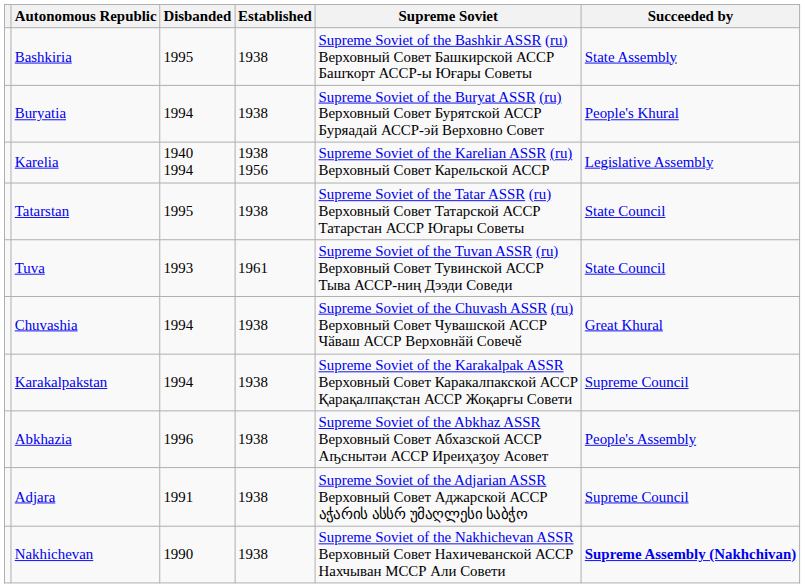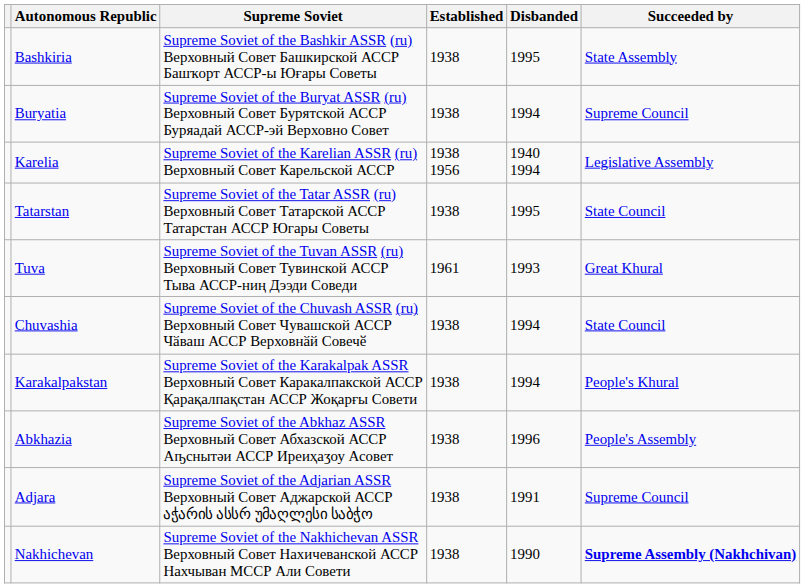 <table class="wikitable sortable">
 <tr>
 <th class="unsortable"></th>
 <th>Autonomous Republic</th>
+<th>Supreme Soviet</th>
+<th>Established</th>
 <th>Disbanded</th>
-<th>Established</th>
-<th>Supreme Soviet</th>
 <th>Succeeded by</th>
 </tr>
 <tr>
 <td></td>
 <td> <a href='#'>Bashkiria</a></td>
+<td><a href='#'>Supreme Soviet of the Bashkir ASSR</a> <a href='#'>(ru)</a><br>Верховный Совет Башкирской АССР<br>Башҡорт АССР-ы Юғары Советы</td>
+<td>1938</td>
 <td>1995</td>
-<td>1938</td>
-<td><a href='#'>Supreme Soviet of the Bashkir ASSR</a> <a href='#'>(ru)</a><br>Верховный Совет Башкирской АССР<br>Башҡорт АССР-ы Юғары Советы</td>
 <td> <a href='#'>State Assembly</a></td>
 </tr>
 <tr>
 <td></td>
 <td> <a href='#'>Buryatia</a></td>
+<td><a href='#'>Supreme Soviet of the Buryat ASSR</a> <a href='#'>(ru)</a><br>Верховный Совет Бурятской АССР<br>Буряадай АССР-эй Верховно Совет</td>
+<td>1938</td>
 <td>1994</td>
-<td>1938</td>
-<td><a href='#'>Supreme Soviet of the Buryat ASSR</a> <a href='#'>(ru)</a><br>Верховный Совет Бурятской АССР<br>Буряадай АССР-эй Верховно Совет</td>
-<td> <a href='#'>People's Khural</a></td>
+<td> <a href='#'>Supreme Council</a></td>
 </tr>
 <tr>
 <td></td>
 <td> <a href='#'>Karelia</a></td>
+<td><a href='#'>Supreme Soviet of the Karelian ASSR</a> <a href='#'>(ru)</a><br>Верховный Совет Карельской АССР</td>
+<td>1938<br>1956</td>
 <td>1940<br>1994</td>
-<td>1938<br>1956</td>
-<td><a href='#'>Supreme Soviet of the Karelian ASSR</a> <a href='#'>(ru)</a><br>Верховный Совет Карельской АССР</td>
 <td> <a href='#'>Legislative Assembly</a></td>
 </tr>
 <tr>
 <td></td>
 <td> <a href='#'>Tatarstan</a></td>
+<td><a href='#'>Supreme Soviet of the Tatar ASSR</a> <a href='#'>(ru)</a><br>Верховный Совет Татарской АССР<br>Татарстан АССР Югары Советы</td>
+<td>1938</td>
 <td>1995</td>
-<td>1938</td>
-<td><a href='#'>Supreme Soviet of the Tatar ASSR</a> <a href='#'>(ru)</a><br>Верховный Совет Татарской АССР<br>Татарстан АССР Югары Советы</td>
 <td> <a href='#'>State Council</a></td>
 </tr>
 <tr>
 <td></td>
 <td> <a href='#'>Tuva</a></td>
+<td><a href='#'>Supreme Soviet of the Tuvan ASSR</a> <a href='#'>(ru)</a><br>Верховный Совет Тувинской АССР<br>Тыва АССР-ниң Дээди Соведи</td>
+<td>1961</td>
 <td>1993</td>
-<td>1961</td>
-<td><a href='#'>Supreme Soviet of the Tuvan ASSR</a> <a href='#'>(ru)</a><br>Верховный Совет Тувинской АССР<br>Тыва АССР-ниң Дээди Соведи</td>
+<td> <a href='#'>Great Khural</a></td>
+</tr>
+<tr>
+<td></td>
+<td> <a href='#'>Chuvashia</a></td>
+<td><a href='#'>Supreme Soviet of the Chuvash ASSR</a> <a href='#'>(ru)</a><br>Верховный Совет Чувашской АССР<br>Чӑваш АССР Верховнӑй Совечӗ</td>
+<td>1938</td>
+<td>1994</td>
 <td> <a href='#'>State Council</a></td>
 </tr>
 <tr>
 <td></td>
-<td> <a href='#'>Chuvashia</a></td>
+<td> <a href='#'>Karakalpakstan</a></td>
+<td><a href='#'>Supreme Soviet of the Karakalpak ASSR</a><br>Верховный Совет Каракалпакской АССР<br>Қарақалпақстан АССР Жоқарғы Совети</td>
+<td>1938</td>
 <td>1994</td>
-<td>1938</td>
-<td><a href='#'>Supreme Soviet of the Chuvash ASSR</a> <a href='#'>(ru)</a><br>Верховный Совет Чувашской АССР<br>Чӑваш АССР Верховнӑй Совечӗ</td>
-<td> <a href='#'>Great Khural</a></td>
-</tr>
-<tr>
-<td></td>
-<td> <a href='#'>Karakalpakstan</a></td>
-<td>1994</td>
-<td>1938</td>
-<td><a href='#'>Supreme Soviet of the Karakalpak ASSR</a><br>Верховный Совет Каракалпакской АССР<br>Қарақалпақстан АССР Жоқарғы Совети</td>
-<td> <a href='#'>Supreme Council</a></td>
+<td> <a href='#'>People's Khural</a></td>
 </tr>
 <tr>
 <td></td>
 <td> <a href='#'>Abkhazia</a></td>
+<td><a href='#'>Supreme Soviet of the Abkhaz ASSR</a><br>Верховный Совет Абхазской АССР<br>Аҧснытәи АССР Иреиҳаӡоу Асовет</td>
+<td>1938</td>
 <td>1996</td>
-<td>1938</td>
-<td><a href='#'>Supreme Soviet of the Abkhaz ASSR</a><br>Верховный Совет Абхазской АССР<br>Аҧснытәи АССР Иреиҳаӡоу Асовет</td>
 <td> <a href='#'>People's Assembly</a></td>
 </tr>
 <tr>
 <td></td>
 <td> <a href='#'>Adjara</a></td>
+<td><a href='#'>Supreme Soviet of the Adjarian ASSR</a><br>Верховный Совет Аджарской АССР<br>აჭარის ასსრ უმაღლესი საბჭო</td>
+<td>1938</td>
 <td>1991</td>
-<td>1938</td>
-<td><a href='#'>Supreme Soviet of the Adjarian ASSR</a><br>Верховный Совет Аджарской АССР<br>აჭარის ასსრ უმაღლესი საბჭო</td>
 <td> <a href='#'>Supreme Council</a></td>
 </tr>
 <tr>
 <td></td>
 <td> <a href='#'>Nakhichevan</a></td>
+<td><a href='#'>Supreme Soviet of the Nakhichevan ASSR</a><br>Верховный Совет Нахичеванской АССР<br>Нахчыван МССР Али Совети</td>
+<td>1938</td>
 <td>1990</td>
-<td>1938</td>
-<td><a href='#'>Supreme Soviet of the Nakhichevan ASSR</a><br>Верховный Совет Нахичеванской АССР<br>Нахчыван МССР Али Совети</td>
 <td><strong> <a href='#'>Supreme Assembly (Nakhchivan)</a></strong></td>
 </tr>
 </table>
